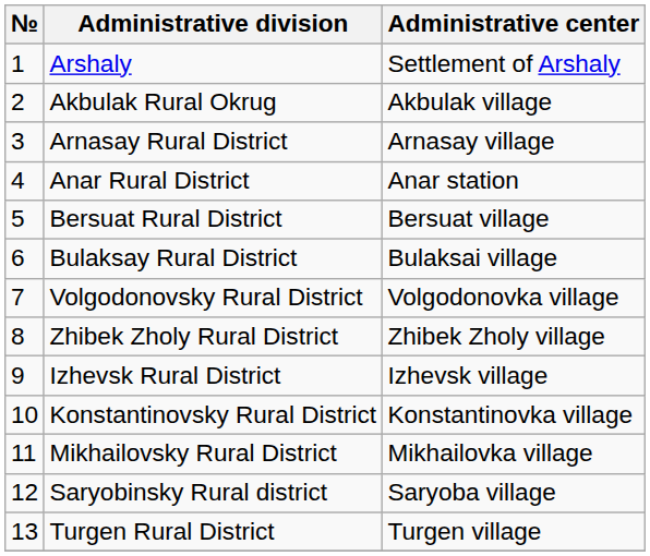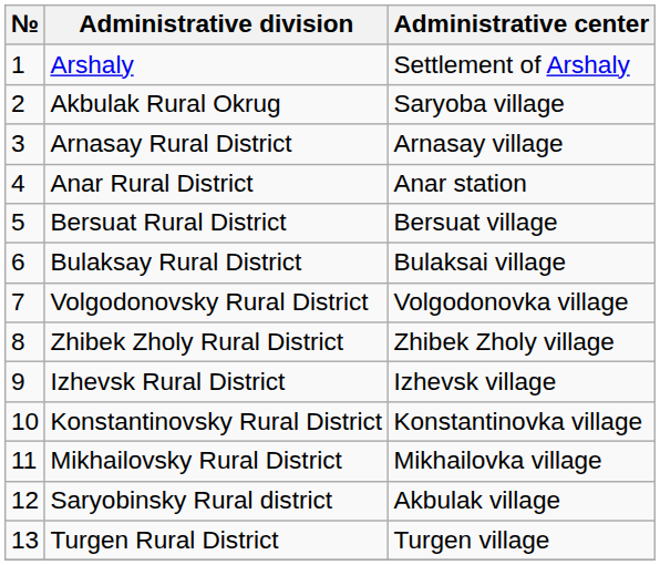 <table class="wikitable">
 <tr>
 <th>№</th>
 <th>Administrative division</th>
 <th>Administrative center</th>
 </tr>
 <tr>
 <td>1</td>
 <td><a href='#'>Arshaly</a></td>
 <td>Settlement of <a href='#'>Arshaly</a></td>
 </tr>
 <tr>
 <td>2</td>
 <td>Akbulak Rural Okrug</td>
-<td>Akbulak village</td>
+<td>Saryoba village</td>
 </tr>
 <tr>
 <td>3</td>
 <td>Arnasay Rural District</td>
 <td>Arnasay village</td>
 </tr>
 <tr>
 <td>4</td>
 <td>Anar Rural District</td>
 <td>Anar station</td>
 </tr>
 <tr>
 <td>5</td>
 <td>Bersuat Rural District</td>
 <td>Bersuat village</td>
 </tr>
 <tr>
 <td>6</td>
 <td>Bulaksay Rural District</td>
 <td>Bulaksai village</td>
 </tr>
 <tr>
 <td>7</td>
 <td>Volgodonovsky Rural District</td>
 <td>Volgodonovka village</td>
 </tr>
 <tr>
 <td>8</td>
 <td>Zhibek Zholy Rural District</td>
 <td>Zhibek Zholy village</td>
 </tr>
 <tr>
 <td>9</td>
 <td>Izhevsk Rural District</td>
 <td>Izhevsk village</td>
 </tr>
 <tr>
 <td>10</td>
 <td>Konstantinovsky Rural District</td>
 <td>Konstantinovka village</td>
 </tr>
 <tr>
 <td>11</td>
 <td>Mikhailovsky Rural District</td>
 <td>Mikhailovka village</td>
 </tr>
 <tr>
 <td>12</td>
 <td>Saryobinsky Rural district</td>
-<td>Saryoba village</td>
+<td>Akbulak village</td>
 </tr>
 <tr>
 <td>13</td>
 <td>Turgen Rural District</td>
 <td>Turgen village</td>
 </tr>
 <tr>
 </tr>
 </table>
